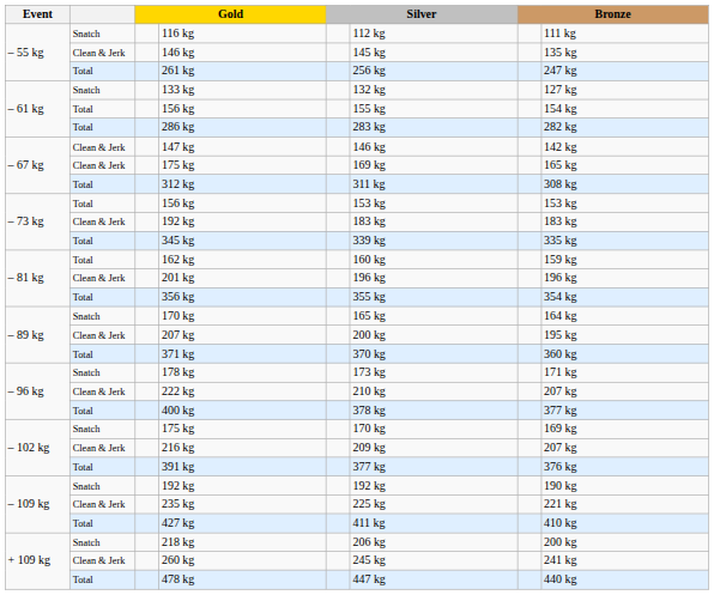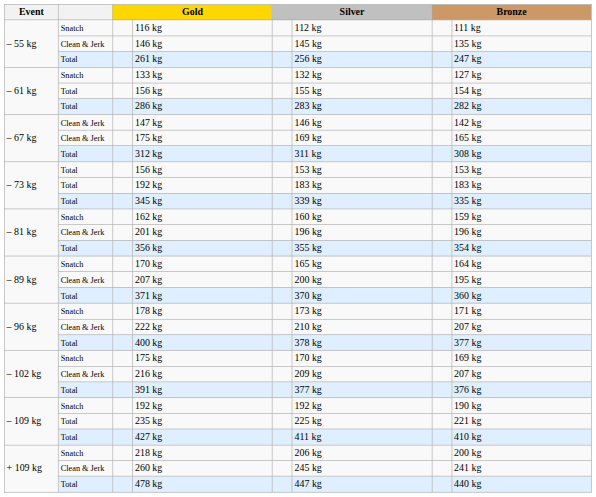 <table class="wikitable">
 <tr>
 <th width=80>Event</th>
 <th width=80></th>
 <td bgcolor=gold align="center" colspan=2 width=250><strong>Gold</strong></td>
 <td bgcolor=silver align="center" colspan=2 width=250><strong>Silver</strong></td>
 <td bgcolor=#cc9966 colspan=2 align="center" width=250><strong>Bronze</strong></td>
 </tr>
 <tr>
 <td rowspan=3>– 55 kg<br></td>
 <td><small>Snatch</small></td>
 <td></td>
 <td>116 kg</td>
 <td></td>
 <td>112 kg</td>
 <td></td>
 <td>111 kg</td>
 </tr>
 <tr>
 <td><small>Clean & Jerk</small></td>
 <td></td>
 <td>146 kg</td>
 <td></td>
 <td>145 kg</td>
 <td></td>
 <td>135 kg</td>
 </tr>
 <tr bgcolor=#dfefff>
 <td><small>Total</small></td>
 <td></td>
 <td>261 kg</td>
 <td></td>
 <td>256 kg</td>
 <td></td>
 <td>247 kg</td>
 </tr>
 <tr>
 <td rowspan=3>– 61 kg<br></td>
 <td><small>Snatch</small></td>
 <td></td>
 <td>133 kg</td>
 <td></td>
 <td>132 kg</td>
 <td></td>
 <td>127 kg</td>
 </tr>
 <tr>
 <td><small>Total</small></td>
 <td></td>
 <td>156 kg</td>
 <td></td>
 <td>155 kg</td>
 <td></td>
 <td>154 kg</td>
 </tr>
 <tr bgcolor=#dfefff>
 <td><small>Total</small></td>
 <td></td>
 <td>286 kg</td>
 <td></td>
 <td>283 kg</td>
 <td></td>
 <td>282 kg</td>
 </tr>
 <tr>
 <td rowspan=3>– 67 kg<br></td>
 <td><small>Clean & Jerk</small></td>
 <td></td>
 <td>147 kg</td>
 <td></td>
 <td>146 kg</td>
 <td></td>
 <td>142 kg</td>
 </tr>
 <tr>
 <td><small>Clean & Jerk</small></td>
 <td></td>
 <td>175 kg</td>
 <td></td>
 <td>169 kg</td>
 <td></td>
 <td>165 kg</td>
 </tr>
 <tr bgcolor=#dfefff>
 <td><small>Total</small></td>
 <td></td>
 <td>312 kg</td>
 <td></td>
 <td>311 kg</td>
 <td></td>
 <td>308 kg</td>
 </tr>
 <tr>
 <td rowspan=3>– 73 kg<br></td>
 <td><small>Total</small></td>
 <td></td>
 <td>156 kg</td>
 <td></td>
 <td>153 kg</td>
 <td></td>
 <td>153 kg</td>
 </tr>
 <tr>
-<td><small>Clean & Jerk</small></td>
+<td><small>Total</small></td>
 <td></td>
 <td>192 kg</td>
 <td></td>
 <td>183 kg</td>
 <td></td>
 <td>183 kg</td>
 </tr>
 <tr bgcolor=#dfefff>
 <td><small>Total</small></td>
 <td></td>
 <td>345 kg</td>
 <td></td>
 <td>339 kg</td>
 <td></td>
 <td>335 kg</td>
 </tr>
 <tr>
 <td rowspan=3>– 81 kg<br></td>
-<td><small>Total</small></td>
+<td><small>Snatch</small></td>
 <td></td>
 <td>162 kg</td>
 <td></td>
 <td>160 kg</td>
 <td></td>
 <td>159 kg</td>
 </tr>
 <tr>
 <td><small>Clean & Jerk</small></td>
 <td></td>
 <td>201 kg</td>
 <td></td>
 <td>196 kg</td>
 <td></td>
 <td>196 kg</td>
 </tr>
 <tr bgcolor=#dfefff>
 <td><small>Total</small></td>
 <td></td>
 <td>356 kg</td>
 <td></td>
 <td>355 kg</td>
 <td></td>
 <td>354 kg</td>
 </tr>
 <tr>
 <td rowspan=3>– 89 kg<br></td>
 <td><small>Snatch</small></td>
 <td></td>
 <td>170 kg</td>
 <td></td>
 <td>165 kg</td>
 <td></td>
 <td>164 kg</td>
 </tr>
 <tr>
 <td><small>Clean & Jerk</small></td>
 <td></td>
 <td>207 kg</td>
 <td></td>
 <td>200 kg</td>
 <td></td>
 <td>195 kg</td>
 </tr>
 <tr bgcolor=#dfefff>
 <td><small>Total</small></td>
 <td></td>
 <td>371 kg</td>
 <td></td>
 <td>370 kg</td>
 <td></td>
 <td>360 kg</td>
 </tr>
 <tr>
 <td rowspan=3>– 96 kg<br></td>
 <td><small>Snatch</small></td>
 <td></td>
 <td>178 kg</td>
 <td></td>
 <td>173 kg</td>
 <td></td>
 <td>171 kg</td>
 </tr>
 <tr>
 <td><small>Clean & Jerk</small></td>
 <td></td>
 <td>222 kg</td>
 <td></td>
 <td>210 kg</td>
 <td></td>
 <td>207 kg</td>
 </tr>
 <tr bgcolor=#dfefff>
 <td><small>Total</small></td>
 <td></td>
 <td>400 kg</td>
 <td></td>
 <td>378 kg</td>
 <td></td>
 <td>377 kg</td>
 </tr>
 <tr>
 <td rowspan=3>– 102 kg<br></td>
 <td><small>Snatch</small></td>
 <td></td>
 <td>175 kg</td>
 <td></td>
 <td>170 kg</td>
 <td></td>
 <td>169 kg</td>
 </tr>
 <tr>
 <td><small>Clean & Jerk</small></td>
 <td></td>
 <td>216 kg</td>
 <td></td>
 <td>209 kg</td>
 <td></td>
 <td>207 kg</td>
 </tr>
 <tr bgcolor=#dfefff>
 <td><small>Total</small></td>
 <td></td>
 <td>391 kg</td>
 <td></td>
 <td>377 kg</td>
 <td></td>
 <td>376 kg</td>
 </tr>
 <tr>
 <td rowspan=3>– 109 kg<br></td>
 <td><small>Snatch</small></td>
 <td></td>
 <td>192 kg</td>
 <td></td>
 <td>192 kg</td>
 <td></td>
 <td>190 kg</td>
 </tr>
 <tr>
-<td><small>Clean & Jerk</small></td>
+<td><small>Total</small></td>
 <td></td>
 <td>235 kg</td>
 <td></td>
 <td>225 kg</td>
 <td></td>
 <td>221 kg</td>
 </tr>
 <tr bgcolor=#dfefff>
 <td><small>Total</small></td>
 <td></td>
 <td>427 kg</td>
 <td></td>
 <td>411 kg</td>
 <td></td>
 <td>410 kg</td>
 </tr>
 <tr>
 <td rowspan=3>+ 109 kg<br></td>
 <td><small>Snatch</small></td>
 <td></td>
 <td>218 kg</td>
 <td></td>
 <td>206 kg</td>
 <td></td>
 <td>200 kg</td>
 </tr>
 <tr>
 <td><small>Clean & Jerk</small></td>
 <td></td>
 <td>260 kg</td>
 <td></td>
 <td>245 kg</td>
 <td></td>
 <td>241 kg</td>
 </tr>
 <tr bgcolor=#dfefff>
 <td><small>Total</small></td>
 <td></td>
 <td>478 kg</td>
 <td></td>
 <td>447 kg</td>
 <td></td>
 <td>440 kg</td>
 </tr>
 </table>
